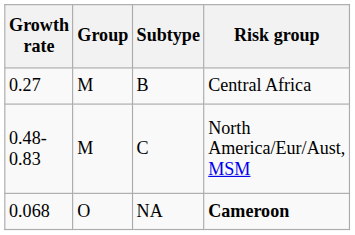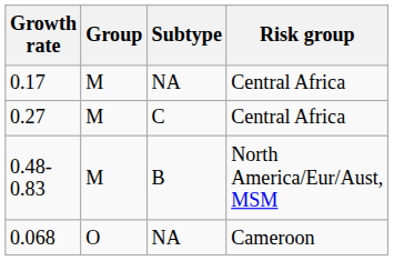 <table class="wikitable" style="float: right; width: 300px; height: 200px;" border="1">
 <tr>
 <th scope="col">Growth rate</th>
 <th scope="col">Group</th>
 <th scope="col">Subtype</th>
 <th scope="col">Risk group</th>
 </tr>
 <tr>
+<td>0.17</td>
+<td>M</td>
+<td>NA</td>
+<td>Central Africa</td>
+</tr>
+<tr>
 <td>0.27</td>
 <td>M</td>
-<td>B</td>
+<td>C</td>
 <td>Central Africa</td>
 </tr>
 <tr>
 <td>0.48-0.83</td>
 <td>M</td>
-<td>C</td>
+<td>B</td>
 <td>North America/Eur/Aust, <a href='#'>MSM</a></td>
 </tr>
 <tr>
 <td>0.068</td>
 <td>O</td>
 <td>NA</td>
-<td><strong>Cameroon</strong></td>
+<td>Cameroon</td>
 </tr>
 </table>
